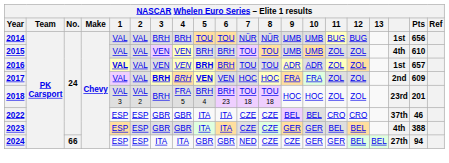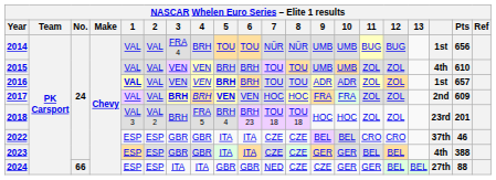 <table class="wikitable" style="text-align:center; font-size:75%">
 <tr>
 <th colspan="22"><a href='#'>NASCAR</a> <a href='#'>Whelen Euro Series</a> – Elite 1 results</th>
 </tr>
 <tr>
 <th>Year</th>
 <th>Team</th>
 <th>No.</th>
 <th>Make</th>
 <th>1</th>
 <th>2</th>
 <th>3</th>
 <th>4</th>
 <th>5</th>
 <th>6</th>
 <th>7</th>
 <th>8</th>
 <th>9</th>
 <th>10</th>
 <th>11</th>
 <th>12</th>
 <th>13</th>
 <th></th>
 <th>Pts</th>
 <th>Ref</th>
 </tr>
 <tr>
 <th><a href='#'>2014</a></th>
 <th rowspan="8"><a href='#'>PK Carsport</a></th>
 <th rowspan="7">24</th>
 <th rowspan="8"><a href='#'>Chevy</a></th>
 <td style="background-color:#DFDFDF"><a href='#'>VAL</a><br></td>
 <td style="background-color:#DFDFDF"><a href='#'>VAL</a><br></td>
-<td style="background-color:#DFDFDF"><a href='#'>BRH</a><br></td>
+<td style="background-color:#DFDFDF"><a href='#'>FRA</a><br><small>4</small></td>
 <td style="background-color:#DFDFDF"><a href='#'>BRH</a><br></td>
 <td style="background-color:#FFDF9F"><a href='#'>TOU</a><br></td>
 <td style="background-color:#FFDF9F"><a href='#'>TOU</a><br></td>
 <td style="background-color:#DFDFDF"><a href='#'>NÜR</a><br></td>
 <td style="background-color:#DFDFDF"><a href='#'>NÜR</a><br></td>
 <td style="background-color:#DFDFDF"><a href='#'>UMB</a><br></td>
 <td style="background-color:#DFDFDF"><a href='#'>UMB</a><br></td>
 <td style="background-color:#FFFFBF"><a href='#'>BUG</a><br></td>
 <td style="background-color:#DFDFDF"><a href='#'>BUG</a><br></td>
 <td></td>
 <th>1st</th>
 <th>656</th>
 <th></th>
 </tr>
 <tr>
 <th><a href='#'>2015</a></th>
 <td style="background-color:#DFDFDF"><a href='#'>VAL</a><br></td>
 <td style="background-color:#DFDFDF"><a href='#'>VAL</a><br></td>
 <td style="background-color:#EFCFFF"><a href='#'>VEN</a><br></td>
 <td style="background-color:#FFFFBF"><a href='#'>VEN</a><br></td>
 <td style="background-color:#DFDFDF"><a href='#'>BRH</a><br></td>
 <td style="background-color:#DFDFDF"><a href='#'>BRH</a><br></td>
 <td style="background-color:#EFCFFF"><a href='#'>TOU</a><br></td>
 <td style="background-color:#FFDF9F"><a href='#'>TOU</a><br></td>
 <td style="background-color:#DFDFDF"><a href='#'>UMB</a><br></td>
 <td style="background-color:#FFDF9F"><a href='#'>UMB</a><br></td>
 <td style="background-color:#DFDFDF"><a href='#'>ZOL</a><br></td>
 <td style="background-color:#DFDFDF"><a href='#'>ZOL</a><br></td>
 <td></td>
 <th>4th</th>
 <th>610</th>
 <th></th>
 </tr>
 <tr>
 <th><a href='#'>2016</a></th>
 <td style="background-color:#FFFFBF"><strong><a href='#'>VAL</a></strong><br></td>
 <td style="background-color:#DFDFDF"><a href='#'>VAL</a><br></td>
 <td style="background-color:#DFDFDF"><a href='#'>VEN</a><br></td>
 <td style="background-color:#FFFFBF"><em><a href='#'>VEN</a></em><br></td>
 <td style="background-color:#FFFFBF"><strong><a href='#'>BRH</a></strong><br></td>
 <td style="background-color:#FFDF9F"><a href='#'>BRH</a><br></td>
 <td style="background-color:#DFDFDF"><a href='#'>TOU</a><br></td>
 <td style="background-color:#DFDFDF"><a href='#'>TOU</a><br></td>
 <td style="background-color:#FFFFBF"><a href='#'>ADR</a><br></td>
 <td style="background-color:#DFDFDF"><a href='#'>ADR</a><br></td>
 <td style="background-color:#FFFFBF"><a href='#'>ZOL</a><br></td>
 <td style="background-color:#FFDF9F"><a href='#'>ZOL</a><br></td>
 <td></td>
 <th>1st</th>
 <th>657</th>
 <th></th>
 </tr>
 <tr>
 <th><a href='#'>2017</a></th>
 <td style="background-color:#EFCFFF"><a href='#'>VAL</a><br></td>
 <td style="background-color:#DFDFDF"><a href='#'>VAL</a><br></td>
 <td style="background-color:#FFFFBF"><strong><a href='#'>BRH</a></strong><br></td>
 <td style="background-color:#FFDF9F"><em><a href='#'>BRH</a></em><br></td>
 <td style="background-color:#FFFFBF"><strong><a href='#'>VEN</a></strong><br></td>
 <td style="background-color:#DFDFDF"><a href='#'>VEN</a><br></td>
 <td style="background-color:#DFDFDF"><a href='#'>HOC</a><br></td>
 <td style="background-color:#FFFFBF"><a href='#'>HOC</a><br></td>
 <td style="background-color:#FFDF9F"><a href='#'>FRA</a><br></td>
 <td style="background-color:#DFFFDF"><a href='#'>FRA</a><br></td>
 <td style="background-color:#DFDFDF"><a href='#'>ZOL</a><br></td>
 <td style="background-color:#DFDFDF"><a href='#'>ZOL</a><br></td>
 <td></td>
 <th>2nd</th>
 <th>609</th>
 <th></th>
 </tr>
 <tr>
 <th><a href='#'>2018</a></th>
 <td style="background-color:#DFDFDF"><a href='#'>VAL</a><br><small>3</small></td>
 <td style="background-color:#DFDFDF"><a href='#'>VAL</a><br><small>2</small></td>
 <td style="background-color:#DFDFDF"><a href='#'>BRH</a><br></td>
 <td style="background-color:#DFDFDF"><a href='#'>FRA</a><br><small>5</small></td>
 <td style="background-color:#DFDFDF"><a href='#'>BRH</a><br><small>4</small></td>
 <td style="background-color:#EFCFFF"><a href='#'>BRH</a><br><small>23</small></td>
 <td style="background-color:#EFCFFF"><a href='#'>TOU</a><br><small>18</small></td>
 <td style="background-color:#EFCFFF"><a href='#'>TOU</a><br><small>18</small></td>
 <td><a href='#'>HOC</a></td>
 <td><a href='#'>HOC</a></td>
 <td><a href='#'>ZOL</a></td>
 <td><a href='#'>ZOL</a></td>
 <td></td>
 <th>23rd</th>
 <th>201</th>
 <th></th>
 </tr>
 <tr>
 <th><a href='#'>2022</a></th>
 <td><a href='#'>ESP</a></td>
 <td><a href='#'>ESP</a></td>
 <td><a href='#'>GBR</a></td>
 <td><a href='#'>GBR</a></td>
 <td><a href='#'>ITA</a></td>
 <td><a href='#'>ITA</a></td>
 <td><a href='#'>CZE</a></td>
 <td><a href='#'>CZE</a></td>
 <td style="background-color:#EFCFFF"><a href='#'>BEL</a><br></td>
 <td style="background-color:#DFDFDF"><a href='#'>BEL</a><br></td>
 <td><a href='#'>CRO</a></td>
 <td><a href='#'>CRO</a></td>
 <td></td>
 <th>37th</th>
 <th>46</th>
 <th></th>
 </tr>
 <tr>
 <th><a href='#'>2023</a></th>
 <td style="background-color:#FFDF9F"><a href='#'>ESP</a><br></td>
 <td style="background-color:#DFDFDF"><a href='#'>ESP</a><br></td>
 <td style="background-color:#DFDFDF"><a href='#'>GBR</a><br></td>
 <td style="background-color:#DFDFDF"><a href='#'>GBR</a><br></td>
 <td style="background-color:#DFFFDF"><a href='#'>ITA</a><br></td>
 <td style="background-color:#FFDF9F"><a href='#'>ITA</a><br></td>
 <td style="background-color:#DFDFDF"><a href='#'>CZE</a><br></td>
 <td style="background-color:#DFFFDF"><a href='#'>CZE</a><br></td>
 <td style="background-color:#FFDF9F"><a href='#'>GER</a><br></td>
 <td style="background-color:#DFDFDF"><a href='#'>GER</a><br></td>
 <td style="background-color:#DFDFDF"><a href='#'>BEL</a><br></td>
 <td style="background-color:#FFDF9F"><a href='#'>BEL</a><br></td>
 <td></td>
 <th>4th</th>
 <th><strong>388</strong></th>
 <th></th>
 </tr>
 <tr>
 <th><a href='#'>2024</a></th>
 <th>66</th>
 <td><a href='#'>ESP</a></td>
 <td><a href='#'>ESP</a></td>
 <td><a href='#'>ITA</a></td>
 <td><a href='#'>ITA</a></td>
 <td><a href='#'>GBR</a></td>
 <td><a href='#'>GBR</a></td>
 <td><a href='#'>NED</a></td>
 <td><a href='#'>CZE</a></td>
 <td><a href='#'>CZE</a></td>
 <td><a href='#'>GER</a></td>
 <td><a href='#'>GER</a></td>
 <td style="background-color:#DFFFDF"><a href='#'>BEL</a><br></td>
 <td style="background-color:#DFFFDF"><a href='#'>BEL</a><br></td>
 <th>27th</th>
-<th>94</th>
+<th>88</th>
 <th></th>
 </tr>
 </table>
